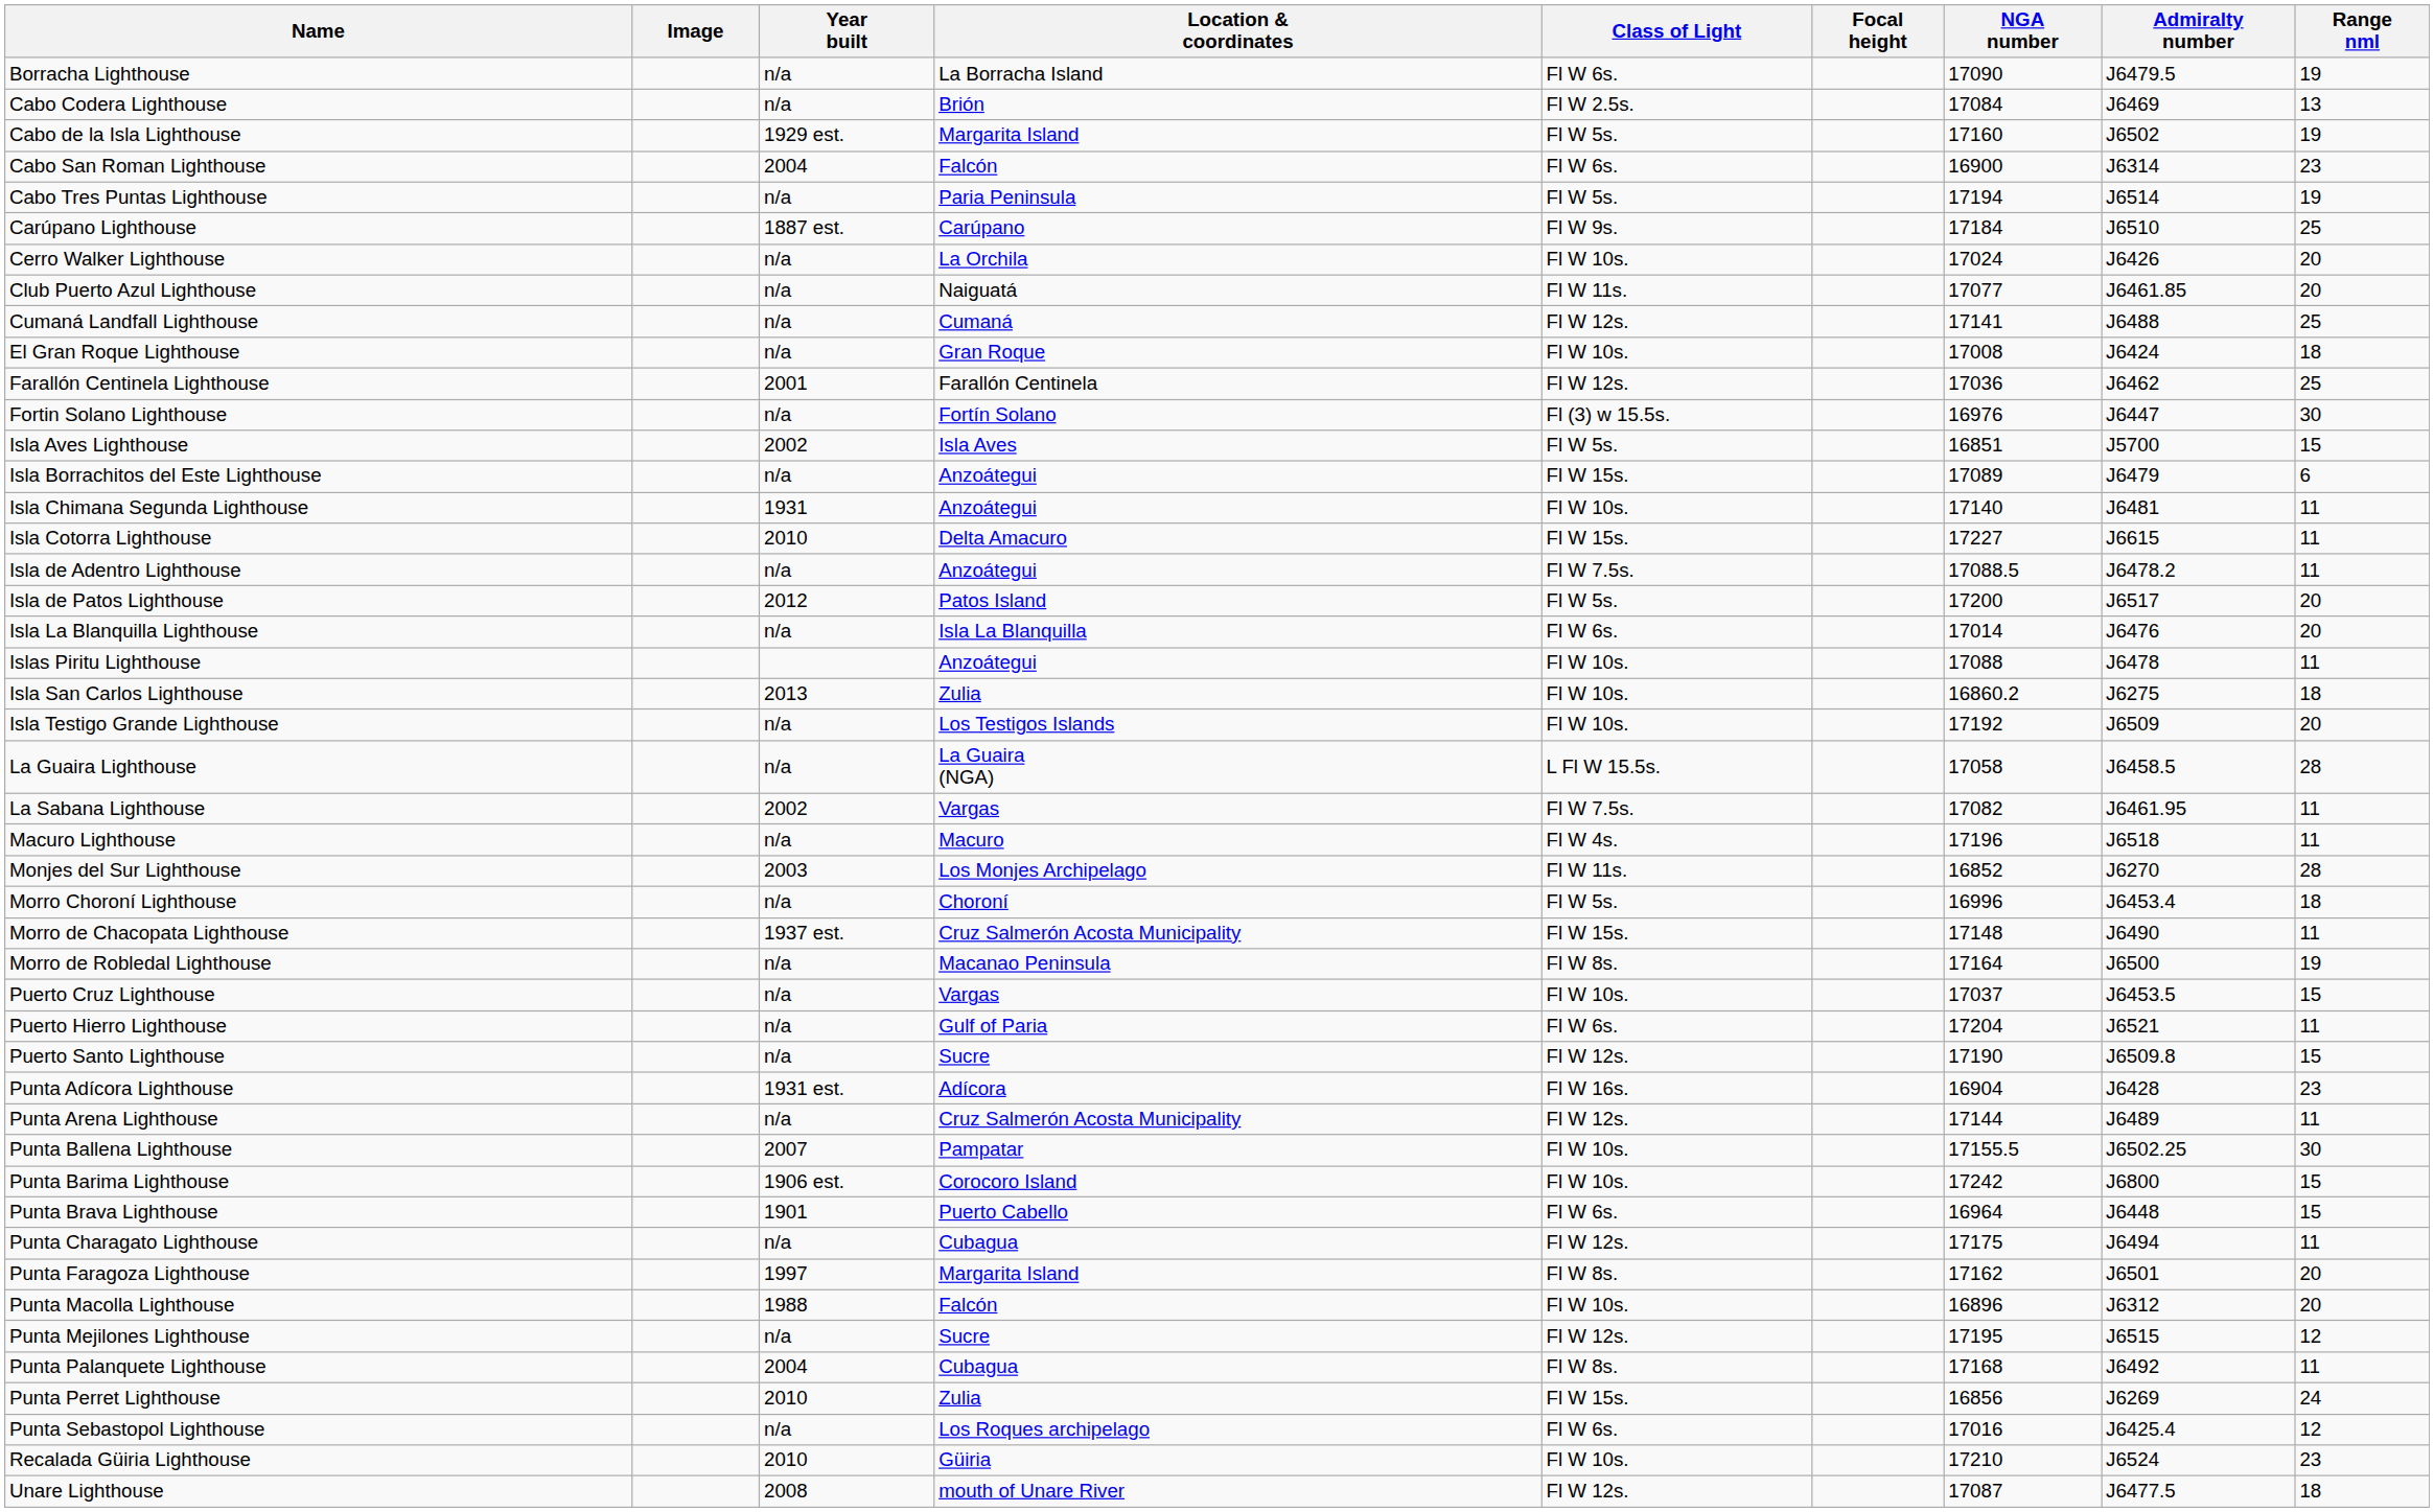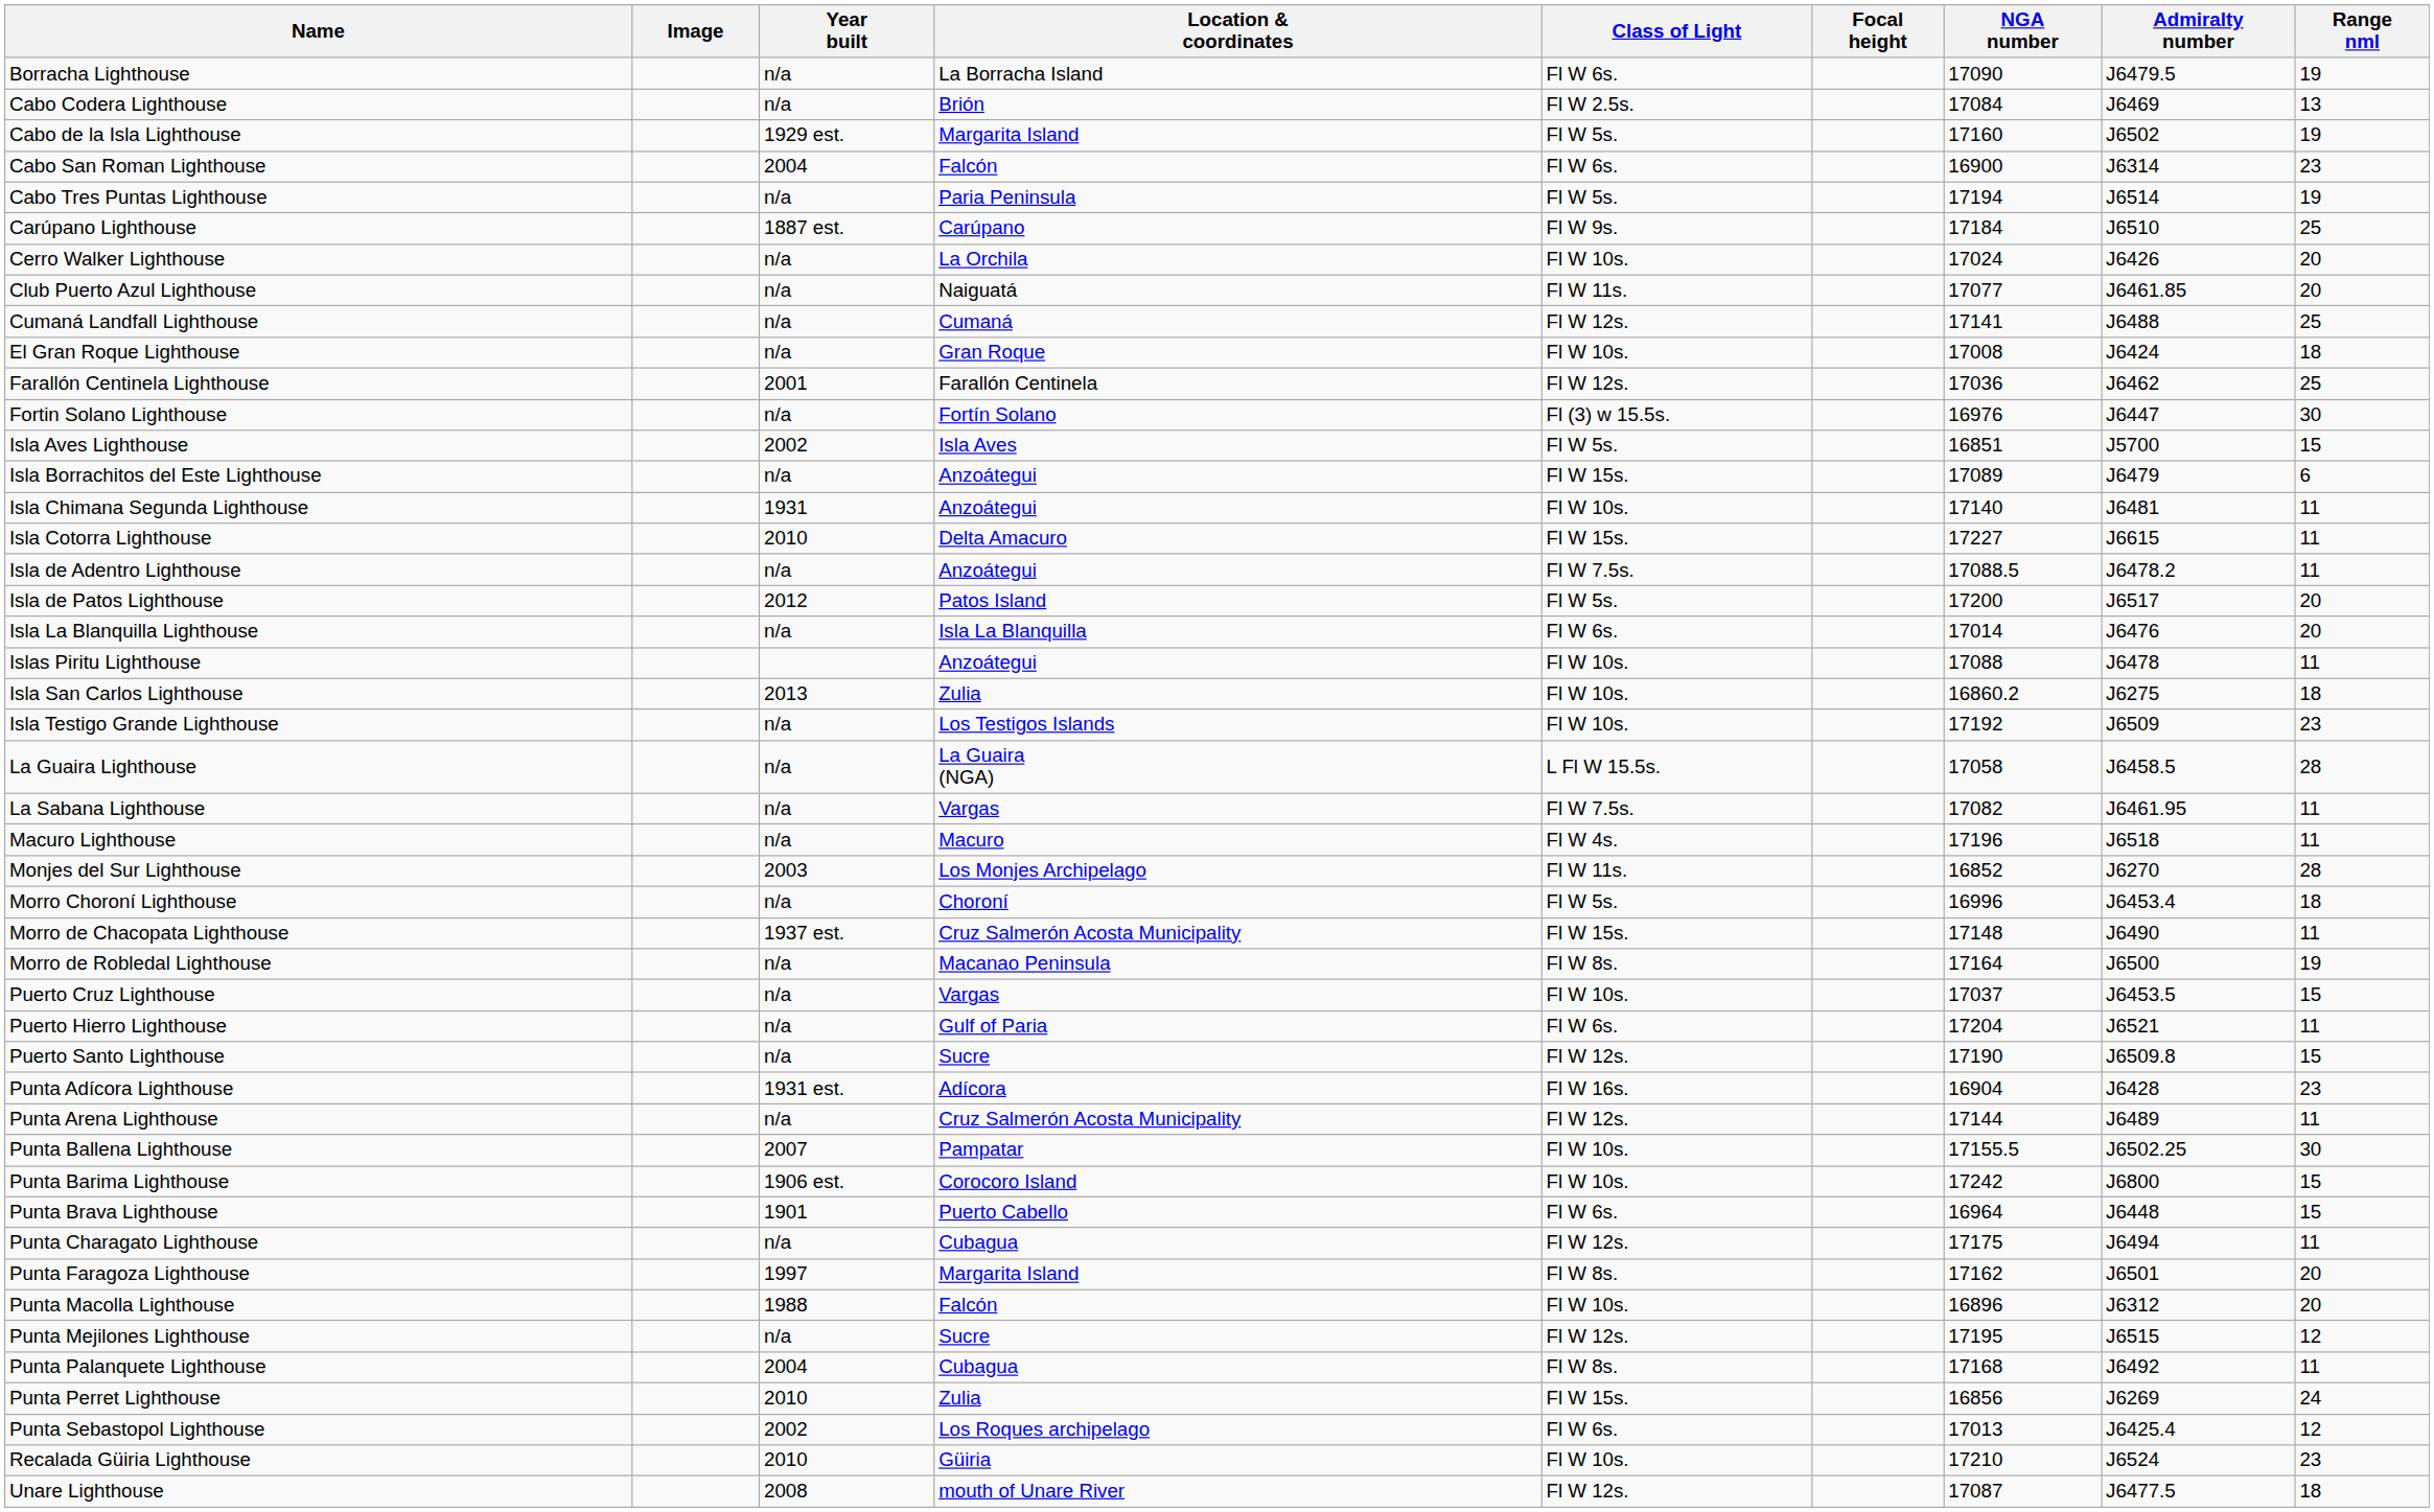 <table class="wikitable sortable" style="width:100%">
 <tr>
 <th>Name</th>
 <th>Image</th>
 <th>Year<br>built</th>
 <th>Location &<br> coordinates</th>
 <th><a href='#'>Class of Light</a></th>
 <th>Focal<br>height</th>
 <th><a href='#'>NGA</a><br>number</th>
 <th><a href='#'>Admiralty</a><br>number</th>
 <th>Range<br><a href='#'>nml</a></th>
 </tr>
 <tr>
 <td>Borracha Lighthouse</td>
 <td> </td>
 <td>n/a</td>
 <td>La Borracha Island<br> </td>
 <td>Fl W 6s.</td>
 <td></td>
 <td>17090</td>
 <td>J6479.5</td>
 <td>19</td>
 </tr>
 <tr>
 <td>Cabo Codera Lighthouse</td>
 <td></td>
 <td>n/a</td>
 <td><a href='#'>Brión</a><br> </td>
 <td>Fl W 2.5s.</td>
 <td></td>
 <td>17084</td>
 <td>J6469</td>
 <td>13</td>
 </tr>
 <tr>
 <td>Cabo de la Isla Lighthouse</td>
 <td></td>
 <td>1929 est.</td>
 <td><a href='#'>Margarita Island</a><br> </td>
 <td>Fl W 5s.</td>
 <td></td>
 <td>17160</td>
 <td>J6502</td>
 <td>19</td>
 </tr>
 <tr>
 <td>Cabo San Roman Lighthouse</td>
 <td></td>
 <td>2004</td>
 <td><a href='#'>Falcón</a><br> </td>
 <td>Fl W 6s.</td>
 <td></td>
 <td>16900</td>
 <td>J6314</td>
 <td>23</td>
 </tr>
 <tr>
 <td>Cabo Tres Puntas Lighthouse</td>
 <td></td>
 <td>n/a</td>
 <td><a href='#'>Paria Peninsula</a><br> </td>
 <td>Fl W 5s.</td>
 <td></td>
 <td>17194</td>
 <td>J6514</td>
 <td>19</td>
 </tr>
 <tr>
 <td>Carúpano Lighthouse</td>
 <td></td>
 <td>1887 est.</td>
 <td><a href='#'>Carúpano</a><br> </td>
 <td>Fl W 9s.</td>
 <td></td>
 <td>17184</td>
 <td>J6510</td>
 <td>25</td>
 </tr>
 <tr>
 <td>Cerro Walker Lighthouse</td>
 <td></td>
 <td>n/a</td>
 <td><a href='#'>La Orchila</a><br> </td>
 <td>Fl W 10s.</td>
 <td></td>
 <td>17024</td>
 <td>J6426</td>
 <td>20</td>
 </tr>
 <tr>
 <td>Club Puerto Azul Lighthouse</td>
 <td> </td>
 <td>n/a</td>
 <td>Naiguatá<br> </td>
 <td>Fl W 11s.</td>
 <td></td>
 <td>17077</td>
 <td>J6461.85</td>
 <td>20</td>
 </tr>
 <tr>
 <td>Cumaná Landfall Lighthouse</td>
 <td></td>
 <td>n/a</td>
 <td><a href='#'>Cumaná</a><br> </td>
 <td>Fl W 12s.</td>
 <td></td>
 <td>17141</td>
 <td>J6488</td>
 <td>25</td>
 </tr>
 <tr>
 <td>El Gran Roque Lighthouse</td>
 <td></td>
 <td>n/a</td>
 <td><a href='#'>Gran Roque</a><br> </td>
 <td>Fl W 10s.</td>
 <td></td>
 <td>17008</td>
 <td>J6424</td>
 <td>18</td>
 </tr>
 <tr>
 <td>Farallón Centinela Lighthouse</td>
 <td></td>
 <td>2001</td>
 <td>Farallón Centinela <br> </td>
 <td>Fl W 12s.</td>
 <td></td>
 <td>17036</td>
 <td>J6462</td>
 <td>25</td>
 </tr>
 <tr>
 <td>Fortin Solano Lighthouse</td>
 <td></td>
 <td>n/a</td>
 <td><a href='#'>Fortín Solano</a><br> </td>
 <td>Fl (3) w 15.5s.</td>
 <td></td>
 <td>16976</td>
 <td>J6447</td>
 <td>30</td>
 </tr>
 <tr>
 <td>Isla Aves Lighthouse</td>
 <td></td>
 <td>2002</td>
 <td><a href='#'>Isla Aves</a><br> </td>
 <td>Fl W 5s.</td>
 <td></td>
 <td>16851</td>
 <td>J5700</td>
 <td>15</td>
 </tr>
 <tr>
 <td>Isla Borrachitos del Este Lighthouse</td>
 <td></td>
 <td>n/a</td>
 <td><a href='#'>Anzoátegui</a><br> </td>
 <td>Fl W 15s.</td>
 <td></td>
 <td>17089</td>
 <td>J6479</td>
 <td>6</td>
 </tr>
 <tr>
 <td>Isla Chimana Segunda Lighthouse</td>
 <td></td>
 <td>1931</td>
 <td><a href='#'>Anzoátegui</a><br> </td>
 <td>Fl W 10s.</td>
 <td></td>
 <td>17140</td>
 <td>J6481</td>
 <td>11</td>
 </tr>
 <tr>
 <td>Isla Cotorra Lighthouse</td>
 <td></td>
 <td>2010</td>
 <td><a href='#'>Delta Amacuro</a><br> </td>
 <td>Fl W 15s.</td>
 <td></td>
 <td>17227</td>
 <td>J6615</td>
 <td>11</td>
 </tr>
 <tr>
 <td>Isla de Adentro Lighthouse</td>
 <td> </td>
 <td>n/a</td>
 <td><a href='#'>Anzoátegui</a><br> </td>
 <td>Fl W 7.5s.</td>
 <td></td>
 <td>17088.5</td>
 <td>J6478.2</td>
 <td>11</td>
 </tr>
 <tr>
 <td>Isla de Patos Lighthouse</td>
 <td></td>
 <td>2012</td>
 <td><a href='#'>Patos Island</a><br> </td>
 <td>Fl W 5s.</td>
 <td></td>
 <td>17200</td>
 <td>J6517</td>
 <td>20</td>
 </tr>
 <tr>
 <td>Isla La Blanquilla Lighthouse</td>
 <td> </td>
 <td>n/a</td>
 <td><a href='#'>Isla La Blanquilla </a><br> </td>
 <td>Fl W 6s.</td>
 <td></td>
 <td>17014</td>
 <td>J6476</td>
 <td>20</td>
 </tr>
 <tr>
 <td>Islas Piritu Lighthouse</td>
 <td> </td>
 <td></td>
 <td><a href='#'>Anzoátegui</a><br> </td>
 <td>Fl W 10s.</td>
 <td></td>
 <td>17088</td>
 <td>J6478</td>
 <td>11</td>
 </tr>
 <tr>
 <td>Isla San Carlos Lighthouse</td>
 <td> </td>
 <td>2013</td>
 <td><a href='#'>Zulia</a><br> </td>
 <td>Fl W 10s.</td>
 <td></td>
 <td>16860.2</td>
 <td>J6275</td>
 <td>18</td>
 </tr>
 <tr>
 <td>Isla Testigo Grande Lighthouse</td>
 <td></td>
 <td>n/a</td>
 <td><a href='#'>Los Testigos Islands</a><br> </td>
 <td>Fl W 10s.</td>
 <td></td>
 <td>17192</td>
 <td>J6509</td>
-<td>20</td>
+<td>23</td>
 </tr>
 <tr>
 <td>La Guaira Lighthouse</td>
 <td></td>
 <td>n/a</td>
 <td><a href='#'>La Guaira</a><br>  (NGA)</td>
 <td>L Fl W 15.5s.</td>
 <td></td>
 <td>17058</td>
 <td>J6458.5</td>
 <td>28</td>
 </tr>
 <tr>
 <td>La Sabana Lighthouse</td>
 <td> </td>
-<td>2002</td>
+<td>n/a</td>
 <td><a href='#'>Vargas</a><br> </td>
 <td>Fl W 7.5s.</td>
 <td></td>
 <td>17082</td>
 <td>J6461.95</td>
 <td>11</td>
 </tr>
 <tr>
 <td>Macuro Lighthouse</td>
 <td> </td>
 <td>n/a</td>
 <td><a href='#'>Macuro</a><br> </td>
 <td>Fl W 4s.</td>
 <td></td>
 <td>17196</td>
 <td>J6518</td>
 <td>11</td>
 </tr>
 <tr>
 <td>Monjes del Sur Lighthouse</td>
 <td></td>
 <td>2003</td>
 <td><a href='#'>Los Monjes Archipelago</a> <br> </td>
 <td>Fl W 11s.</td>
 <td></td>
 <td>16852</td>
 <td>J6270</td>
 <td>28</td>
 </tr>
 <tr>
 <td>Morro Choroní Lighthouse</td>
 <td> </td>
 <td>n/a</td>
 <td><a href='#'>Choroní </a><br> </td>
 <td>Fl W 5s.</td>
 <td></td>
 <td>16996</td>
 <td>J6453.4</td>
 <td>18</td>
 </tr>
 <tr>
 <td>Morro de Chacopata Lighthouse</td>
 <td></td>
 <td>1937 est.</td>
 <td><a href='#'>Cruz Salmerón Acosta Municipality</a> <br> </td>
 <td>Fl W 15s.</td>
 <td></td>
 <td>17148</td>
 <td>J6490</td>
 <td>11</td>
 </tr>
 <tr>
 <td>Morro de Robledal Lighthouse</td>
 <td> </td>
 <td>n/a</td>
 <td><a href='#'>Macanao Peninsula</a><br> </td>
 <td>Fl W 8s.</td>
 <td></td>
 <td>17164</td>
 <td>J6500</td>
 <td>19</td>
 </tr>
 <tr>
 <td>Puerto Cruz Lighthouse</td>
 <td></td>
 <td>n/a</td>
 <td><a href='#'>Vargas</a><br>  </td>
 <td>Fl W 10s.</td>
 <td></td>
 <td>17037</td>
 <td>J6453.5</td>
 <td>15</td>
 </tr>
 <tr>
 <td>Puerto Hierro Lighthouse</td>
 <td></td>
 <td>n/a</td>
 <td><a href='#'>Gulf of Paria</a><br> </td>
 <td>Fl W 6s.</td>
 <td></td>
 <td>17204</td>
 <td>J6521</td>
 <td>11</td>
 </tr>
 <tr>
 <td>Puerto Santo Lighthouse</td>
 <td> </td>
 <td>n/a</td>
 <td><a href='#'>Sucre</a><br> </td>
 <td>Fl W 12s.</td>
 <td></td>
 <td>17190</td>
 <td>J6509.8</td>
 <td>15</td>
 </tr>
 <tr>
 <td>Punta Adícora Lighthouse</td>
 <td></td>
 <td>1931 est.</td>
 <td><a href='#'>Adícora</a><br> </td>
 <td>Fl W 16s.</td>
 <td></td>
 <td>16904</td>
 <td>J6428</td>
 <td>23</td>
 </tr>
 <tr>
 <td>Punta Arena Lighthouse</td>
 <td></td>
 <td>n/a</td>
 <td><a href='#'>Cruz Salmerón Acosta Municipality</a><br> </td>
 <td>Fl W 12s.</td>
 <td></td>
 <td>17144</td>
 <td>J6489</td>
 <td>11</td>
 </tr>
 <tr>
 <td>Punta Ballena Lighthouse</td>
 <td></td>
 <td>2007</td>
 <td><a href='#'>Pampatar</a><br> </td>
 <td>Fl W 10s.</td>
 <td></td>
 <td>17155.5</td>
 <td>J6502.25</td>
 <td>30</td>
 </tr>
 <tr>
 <td>Punta Barima Lighthouse</td>
 <td></td>
 <td>1906 est.</td>
 <td><a href='#'>Corocoro Island</a><br> </td>
 <td>Fl W 10s.</td>
 <td></td>
 <td>17242</td>
 <td>J6800</td>
 <td>15</td>
 </tr>
 <tr>
 <td>Punta Brava Lighthouse</td>
 <td> </td>
 <td>1901</td>
 <td><a href='#'>Puerto Cabello</a><br> </td>
 <td>Fl W 6s.</td>
 <td></td>
 <td>16964</td>
 <td>J6448</td>
 <td>15</td>
 </tr>
 <tr>
 <td>Punta Charagato Lighthouse</td>
 <td></td>
 <td>n/a</td>
 <td><a href='#'>Cubagua</a><br> </td>
 <td>Fl W 12s.</td>
 <td></td>
 <td>17175</td>
 <td>J6494</td>
 <td>11</td>
 </tr>
 <tr>
 <td>Punta Faragoza Lighthouse</td>
 <td></td>
 <td>1997</td>
 <td><a href='#'>Margarita Island</a><br> </td>
 <td>Fl W 8s.</td>
 <td></td>
 <td>17162</td>
 <td>J6501</td>
 <td>20</td>
 </tr>
 <tr>
 <td>Punta Macolla Lighthouse</td>
 <td></td>
 <td>1988</td>
 <td><a href='#'>Falcón</a><br> </td>
 <td>Fl W 10s.</td>
 <td></td>
 <td>16896</td>
 <td>J6312</td>
 <td>20</td>
 </tr>
 <tr>
 <td>Punta Mejilones Lighthouse</td>
 <td></td>
 <td>n/a</td>
 <td><a href='#'>Sucre</a><br> </td>
 <td>Fl W 12s.</td>
 <td></td>
 <td>17195</td>
 <td>J6515</td>
 <td>12</td>
 </tr>
 <tr>
 <td>Punta Palanquete Lighthouse</td>
 <td> </td>
 <td>2004</td>
 <td><a href='#'>Cubagua</a><br> </td>
 <td>Fl W 8s.</td>
 <td></td>
 <td>17168</td>
 <td>J6492</td>
 <td>11</td>
 </tr>
 <tr>
 <td>Punta Perret Lighthouse</td>
 <td> </td>
 <td>2010</td>
 <td><a href='#'>Zulia</a><br> </td>
 <td>Fl W 15s.</td>
 <td></td>
 <td>16856</td>
 <td>J6269</td>
 <td>24</td>
 </tr>
 <tr>
 <td>Punta Sebastopol Lighthouse</td>
 <td></td>
-<td>n/a</td>
+<td>2002</td>
 <td><a href='#'>Los Roques archipelago</a><br> </td>
 <td>Fl W 6s.</td>
 <td></td>
-<td>17016</td>
+<td>17013</td>
 <td>J6425.4</td>
 <td>12</td>
 </tr>
 <tr>
 <td>Recalada Güiria Lighthouse</td>
 <td> </td>
 <td>2010</td>
 <td><a href='#'>Güiria</a><br> </td>
 <td>Fl W 10s.</td>
 <td></td>
 <td>17210</td>
 <td>J6524</td>
 <td>23</td>
 </tr>
 <tr>
 <td>Unare Lighthouse</td>
 <td></td>
 <td>2008</td>
 <td><a href='#'>mouth of Unare River</a><br> </td>
 <td>Fl W 12s.</td>
 <td></td>
 <td>17087</td>
 <td>J6477.5</td>
 <td>18</td>
 </tr>
 <tr>
 </tr>
 </table>
